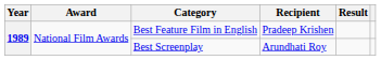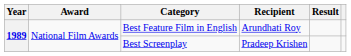 <table class="wikitable plainrowheaders sortable">
 <tr>
 <th scope="col">Year</th>
 <th scope="col">Award</th>
 <th scope="col">Category</th>
 <th scope="col">Recipient</th>
 <th scope="col">Result</th>
 <th scope="col" class="unsortable"></th>
 </tr>
 <tr>
 <th rowspan="2" scope="row"><a href='#'>1989</a></th>
 <td rowspan="2" scope="row"><a href='#'>National Film Awards</a></td>
 <td><a href='#'>Best Feature Film in English</a></td>
-<td><a href='#'>Pradeep Krishen</a></td>
+<td><a href='#'>Arundhati Roy</a></td>
 <td></td>
 <td></td>
 </tr>
 <tr>
 <td><a href='#'>Best Screenplay</a></td>
-<td><a href='#'>Arundhati Roy</a></td>
+<td><a href='#'>Pradeep Krishen</a></td>
 <td></td>
 <td></td>
 </tr>
 </table>
